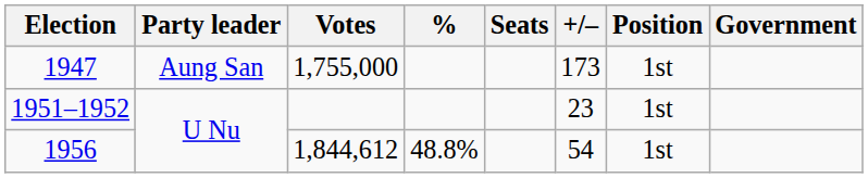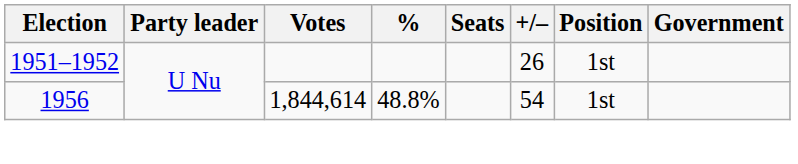 <table class=wikitable style=text-align:center>
 <tr>
 <th>Election</th>
 <th>Party leader</th>
 <th>Votes</th>
 <th>%</th>
 <th>Seats</th>
 <th>+/–</th>
 <th>Position</th>
 <th>Government</th>
 </tr>
 <tr>
-<td><a href='#'>1947</a></td>
-<td><a href='#'>Aung San</a></td>
-<td>1,755,000</td>
-<td></td>
-<td></td>
-<td> 173</td>
-<td> 1st</td>
-<td></td>
-</tr>
-<tr>
 <td><a href='#'>1951–1952</a></td>
 <td rowspan="2"><a href='#'>U Nu</a></td>
 <td></td>
 <td></td>
 <td></td>
-<td> 23</td>
+<td> 26</td>
 <td> 1st</td>
 <td></td>
 </tr>
 <tr>
 <td><a href='#'>1956</a></td>
-<td>1,844,612</td>
+<td>1,844,614</td>
 <td>48.8%</td>
 <td></td>
 <td> 54</td>
 <td> 1st</td>
 <td></td>
 </tr>
 </table>
